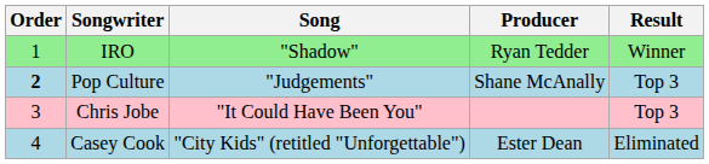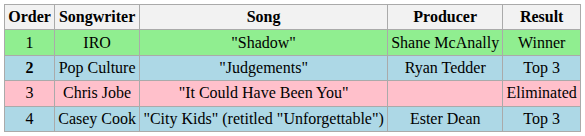 <table class="wikitable plainrowheaders"  style="text-align:center">
 <tr>
 <th style="row">Order</th>
 <th style="row">Songwriter</th>
 <th style="row">Song</th>
 <th style="row">Producer</th>
 <th style="row">Result</th>
 </tr>
 <tr style="background:lightgreen;">
 <td>1</td>
 <td>IRO</td>
 <td>"Shadow"</td>
-<td>Ryan Tedder</td>
+<td>Shane McAnally</td>
 <td>Winner</td>
 </tr>
 <tr style="background:lightblue;">
 <td><strong>2</strong></td>
 <td>Pop Culture</td>
 <td>"Judgements"</td>
-<td>Shane McAnally</td>
+<td>Ryan Tedder</td>
 <td>Top 3</td>
 </tr>
 <tr style="background:pink;">
 <td>3</td>
 <td>Chris Jobe</td>
 <td>"It Could Have Been You"</td>
 <td></td>
-<td>Top 3</td>
+<td>Eliminated</td>
 </tr>
 <tr style="background:lightblue;">
 <td>4</td>
 <td>Casey Cook</td>
 <td>"City Kids" (retitled "Unforgettable")</td>
 <td>Ester Dean</td>
-<td>Eliminated</td>
+<td>Top 3</td>
 </tr>
 <tr>
 </tr>
 </table>
